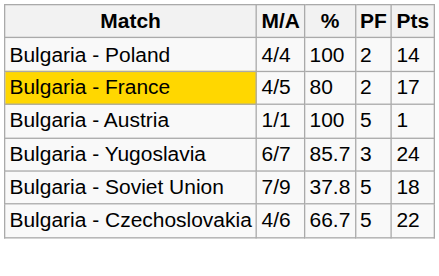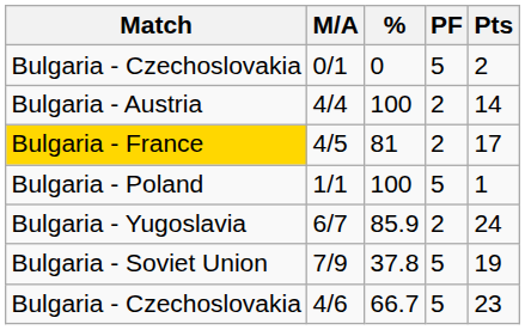 <table class="wikitable">
 <tr>
 <th>Match</th>
 <th>M/A</th>
 <th>%</th>
 <th>PF</th>
 <th>Pts</th>
 </tr>
 <tr>
-<td> Bulgaria -  Poland</td>
+<td> Bulgaria -  Czechoslovakia</td>
+<td>0/1</td>
+<td>0</td>
+<td>5</td>
+<td>2</td>
+</tr>
+<tr>
+<td> Bulgaria -  Austria</td>
 <td>4/4</td>
 <td>100</td>
 <td>2</td>
 <td>14</td>
 </tr>
 <tr>
 <td style="background: gold;"> Bulgaria -  France</td>
 <td>4/5</td>
-<td>80</td>
+<td>81</td>
 <td>2</td>
 <td>17</td>
 </tr>
 <tr>
-<td> Bulgaria -  Austria</td>
+<td> Bulgaria -  Poland</td>
 <td>1/1</td>
 <td>100</td>
 <td>5</td>
 <td>1</td>
 </tr>
 <tr>
 <td> Bulgaria -  Yugoslavia</td>
 <td>6/7</td>
-<td>85.7</td>
-<td>3</td>
+<td>85.9</td>
+<td>2</td>
 <td>24</td>
 </tr>
 <tr>
 <td> Bulgaria -  Soviet Union</td>
 <td>7/9</td>
 <td>37.8</td>
 <td>5</td>
-<td>18</td>
+<td>19</td>
 </tr>
 <tr>
 <td> Bulgaria -  Czechoslovakia</td>
 <td>4/6</td>
 <td>66.7</td>
 <td>5</td>
-<td>22</td>
+<td>23</td>
 </tr>
 </table>
